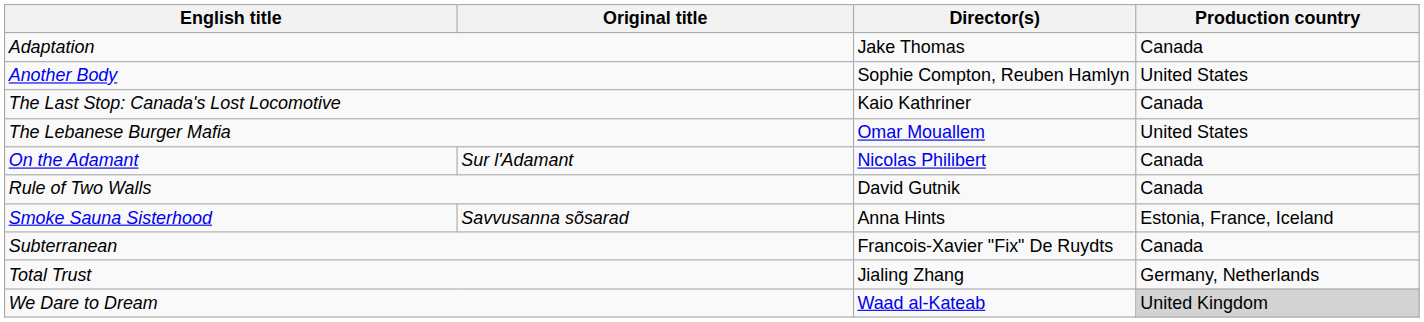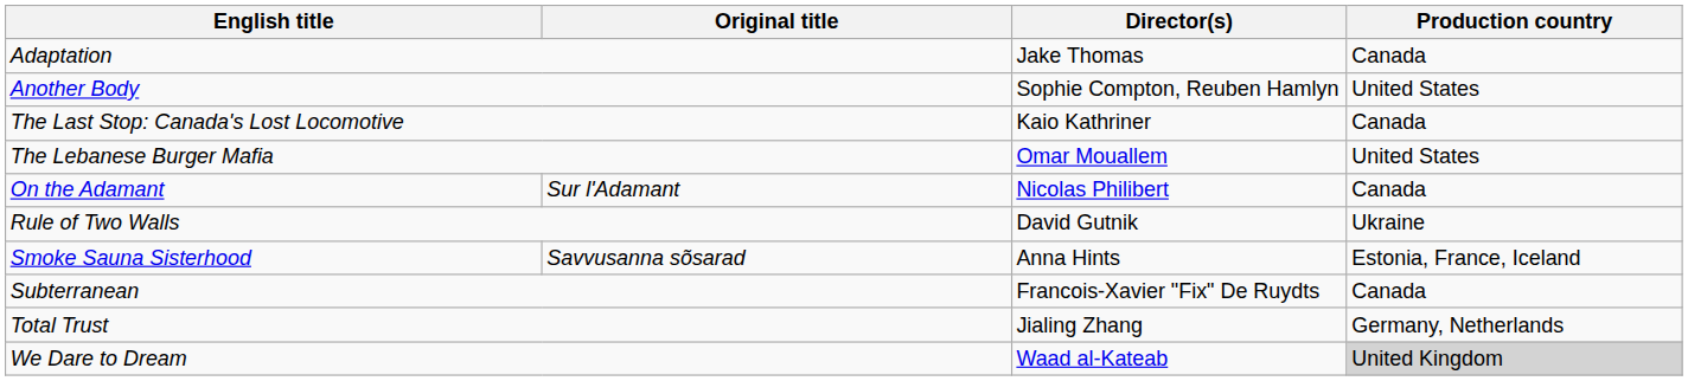 <table class="wikitable" width=100%>
 <tr>
 <th scope="col" width="32%">English title</th>
 <th scope="col" width="28%">Original title</th>
 <th scope="col" width="20%">Director(s)</th>
 <th scope="col" width="20%">Production country</th>
 </tr>
 <tr>
 <td colspan=2><em>Adaptation</em></td>
 <td>Jake Thomas</td>
 <td>Canada</td>
 </tr>
 <tr>
 <td colspan=2><em><a href='#'>Another Body</a></em></td>
 <td>Sophie Compton, Reuben Hamlyn</td>
 <td>United States</td>
 </tr>
 <tr>
 <td colspan=2><em>The Last Stop: Canada's Lost Locomotive</em></td>
 <td>Kaio Kathriner</td>
 <td>Canada</td>
 </tr>
 <tr>
 <td colspan=2><em>The Lebanese Burger Mafia</em></td>
 <td><a href='#'>Omar Mouallem</a></td>
 <td>United States</td>
 </tr>
 <tr>
 <td><em><a href='#'>On the Adamant</a></em></td>
 <td><em>Sur l'Adamant</em></td>
 <td><a href='#'>Nicolas Philibert</a></td>
 <td>Canada</td>
 </tr>
 <tr>
 <td colspan=2><em>Rule of Two Walls</em></td>
 <td>David Gutnik</td>
-<td>Canada</td>
+<td>Ukraine</td>
 </tr>
 <tr>
 <td><em><a href='#'>Smoke Sauna Sisterhood</a></em></td>
 <td><em>Savvusanna sõsarad</em></td>
 <td>Anna Hints</td>
 <td>Estonia, France, Iceland</td>
 </tr>
 <tr>
 <td colspan=2><em>Subterranean</em></td>
 <td>Francois-Xavier "Fix" De Ruydts</td>
 <td>Canada</td>
 </tr>
 <tr>
 <td colspan=2><em>Total Trust</em></td>
 <td>Jialing Zhang</td>
 <td>Germany, Netherlands</td>
 </tr>
 <tr>
 <td colspan=2><em>We Dare to Dream</em></td>
 <td><a href='#'>Waad al-Kateab</a></td>
 <td style="background: lightgrey;">United Kingdom</td>
 </tr>
 </table>
